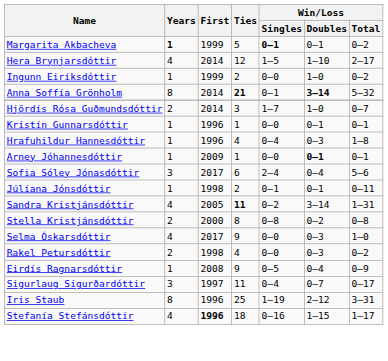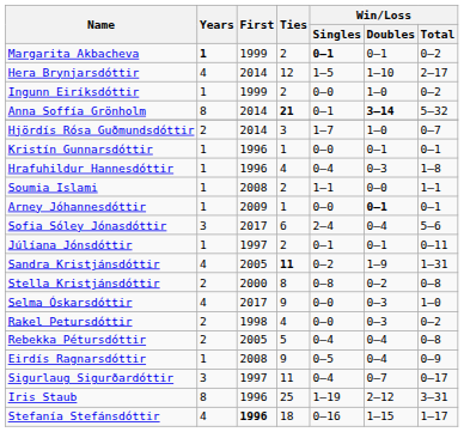 <table class="wikitable sortable" style=font-size:97%>
 <tr align="center">
 <th rowspan="2">Name</th>
 <th rowspan="2">Years</th>
 <th rowspan="2">First</th>
 <th rowspan="2">Ties</th>
 <th class="unsortable" colspan="3">Win/Loss</th>
 </tr>
 <tr>
 <th>Singles</th>
 <th>Doubles</th>
 <th>Total</th>
 </tr>
 <tr>
 <td><a href='#'>Margarita Akbacheva</a></td>
 <td><strong>1</strong></td>
 <td>1999</td>
-<td>5</td>
+<td>2</td>
 <td><strong>0–1</strong></td>
 <td>0–1</td>
 <td>0–2</td>
 </tr>
 <tr>
 <td><a href='#'>Hera Brynjarsdóttir</a></td>
 <td>4</td>
 <td>2014</td>
 <td>12</td>
 <td>1–5</td>
 <td>1–10</td>
 <td>2–17</td>
 </tr>
 <tr>
 <td><a href='#'>Ingunn Eiríksdóttir</a></td>
 <td>1</td>
 <td>1999</td>
 <td>2</td>
 <td>0–0</td>
 <td>1–0</td>
 <td>0–2</td>
 </tr>
 <tr>
 <td><a href='#'>Anna Soffía Grönholm</a></td>
 <td>8</td>
 <td>2014</td>
 <td><strong>21</strong></td>
 <td>0–1</td>
 <td><strong>3–14</strong></td>
 <td>5–32</td>
 </tr>
 <tr>
 </tr>
 <tr>
 <td><a href='#'>Hjördís Rósa Guðmundsdóttir</a></td>
 <td>2</td>
 <td>2014</td>
 <td>3</td>
 <td>1–7</td>
 <td>1–0</td>
 <td>0–7</td>
 </tr>
 <tr>
 <td><a href='#'>Kristín Gunnarsdóttir</a></td>
 <td>1</td>
 <td>1996</td>
 <td>1</td>
 <td>0–0</td>
 <td>0–1</td>
 <td>0–1</td>
 </tr>
 <tr>
 <td><a href='#'>Hrafuhildur Hannesdóttir</a></td>
 <td>1</td>
 <td>1996</td>
 <td>4</td>
 <td>0–4</td>
 <td>0–3</td>
 <td>1–8</td>
 </tr>
 <tr>
+<td><a href='#'>Soumia Islami</a></td>
+<td>1</td>
+<td>2008</td>
+<td>2</td>
+<td>1–1</td>
+<td>0–0</td>
+<td>1–1</td>
+</tr>
+<tr>
 <td><a href='#'>Arney Jóhannesdóttir</a></td>
 <td>1</td>
 <td>2009</td>
 <td>1</td>
 <td>0–0</td>
 <td><strong>0–1</strong></td>
 <td>0–1</td>
 </tr>
 <tr>
 <td><a href='#'>Sofia Sóley Jónasdóttir</a></td>
 <td>3</td>
 <td>2017</td>
 <td>6</td>
 <td>2–4</td>
 <td>0–4</td>
 <td>5–6</td>
 </tr>
 <tr>
 <td><a href='#'>Júlíana Jónsdóttir</a></td>
 <td>1</td>
-<td>1998</td>
+<td>1997</td>
 <td>2</td>
 <td>0–1</td>
 <td>0–1</td>
 <td>0–11</td>
 </tr>
 <tr>
 <td><a href='#'>Sandra Kristjánsdóttir</a></td>
 <td>4</td>
 <td>2005</td>
 <td><strong>11</strong></td>
 <td>0–2</td>
-<td>3–14</td>
+<td>1–9</td>
 <td>1–31</td>
 </tr>
 <tr>
 <td><a href='#'>Stella Kristjánsdóttir</a></td>
 <td>2</td>
 <td>2000</td>
 <td>8</td>
 <td>0–8</td>
 <td>0–2</td>
 <td>0–8</td>
 </tr>
 <tr>
 <td><a href='#'>Selma Óskarsdóttir</a></td>
 <td>4</td>
 <td>2017</td>
 <td>9</td>
 <td>0–0</td>
 <td>0–3</td>
 <td>1–0</td>
 </tr>
 <tr>
 <td><a href='#'>Rakel Petursdóttir</a></td>
 <td>2</td>
 <td>1998</td>
 <td>4</td>
 <td>0–0</td>
 <td>0–3</td>
 <td>0–2</td>
+</tr>
+<tr>
+<td><a href='#'>Rebekka Pétursdóttir</a></td>
+<td>2</td>
+<td>2005</td>
+<td>5</td>
+<td>0–4</td>
+<td>0–4</td>
+<td>0–8</td>
 </tr>
 <tr>
 <td><a href='#'>Eirdís Ragnarsdóttir</a></td>
 <td>1</td>
 <td>2008</td>
 <td>9</td>
 <td>0–5</td>
 <td>0–4</td>
 <td>0–9</td>
 </tr>
 <tr>
 <td><a href='#'>Sigurlaug Sigurðardóttir</a></td>
 <td>3</td>
 <td>1997</td>
 <td>11</td>
 <td>0–4</td>
 <td>0–7</td>
 <td>0–17</td>
 </tr>
 <tr>
 <td><a href='#'>Iris Staub</a></td>
 <td>8</td>
 <td>1996</td>
 <td>25</td>
 <td>1–19</td>
 <td>2–12</td>
 <td>3–31</td>
 </tr>
 <tr>
 <td><a href='#'>Stefanía Stefánsdóttir</a></td>
 <td>4</td>
 <td><strong>1996</strong></td>
 <td>18</td>
 <td>0–16</td>
 <td>1–15</td>
 <td>1–17</td>
 </tr>
 </table>
